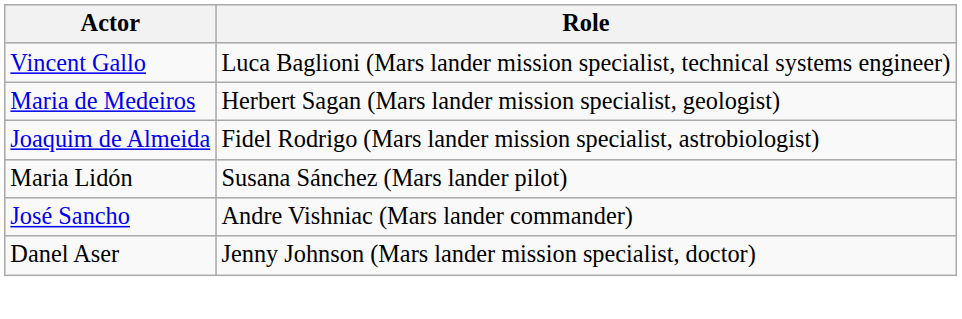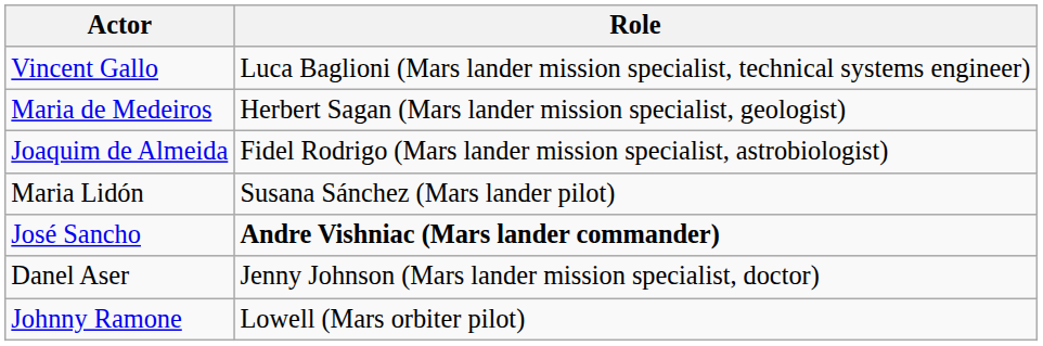 <table class="wikitable">
 <tr>
 <th>Actor</th>
 <th>Role</th>
 </tr>
 <tr>
 <td><a href='#'>Vincent Gallo</a></td>
 <td>Luca Baglioni (Mars lander mission specialist, technical systems engineer)</td>
 </tr>
 <tr>
 <td><a href='#'>Maria de Medeiros</a></td>
 <td>Herbert Sagan (Mars lander mission specialist, geologist)</td>
 </tr>
 <tr>
 <td><a href='#'>Joaquim de Almeida</a></td>
 <td>Fidel Rodrigo (Mars lander mission specialist, astrobiologist)</td>
 </tr>
 <tr>
 <td>Maria Lidón</td>
 <td>Susana Sánchez (Mars lander pilot)</td>
 </tr>
 <tr>
 <td><a href='#'>José Sancho</a></td>
-<td>Andre Vishniac (Mars lander commander)</td>
+<td><strong>Andre Vishniac (Mars lander commander)</strong></td>
 </tr>
 <tr>
 <td>Danel Aser</td>
 <td>Jenny Johnson (Mars lander mission specialist, doctor)</td>
 </tr>
+<tr>
+<td><a href='#'>Johnny Ramone</a></td>
+<td>Lowell (Mars orbiter pilot)</td>
+</tr>
 </table>
